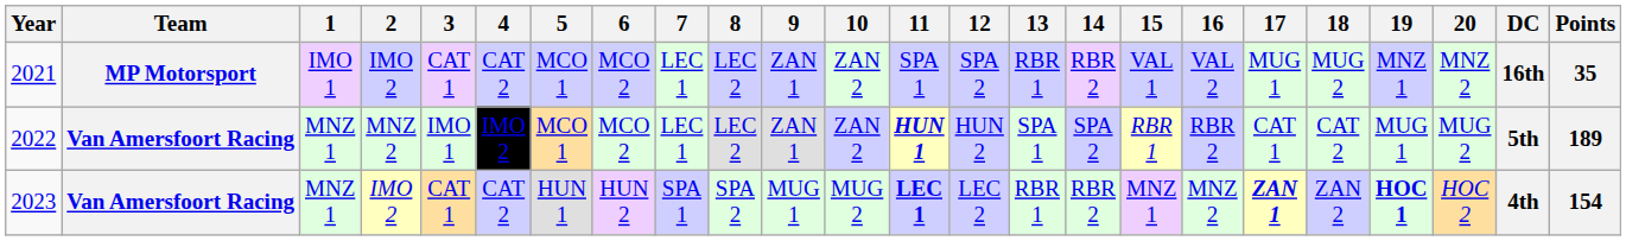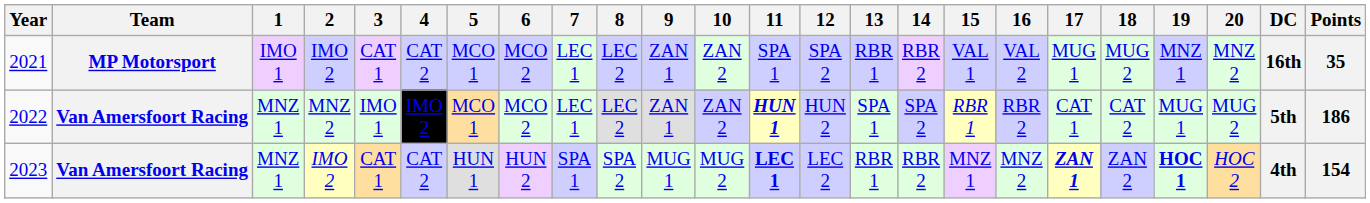 <table class="wikitable" style="text-align:center; font-size:85%">
 <tr>
 <th>Year</th>
 <th>Team</th>
 <th>1</th>
 <th>2</th>
 <th>3</th>
 <th>4</th>
 <th>5</th>
 <th>6</th>
 <th>7</th>
 <th>8</th>
 <th>9</th>
 <th>10</th>
 <th>11</th>
 <th>12</th>
 <th>13</th>
 <th>14</th>
 <th>15</th>
 <th>16</th>
 <th>17</th>
 <th>18</th>
 <th>19</th>
 <th>20</th>
 <th>DC</th>
 <th>Points</th>
 </tr>
 <tr>
 <td><a href='#'>2021</a></td>
 <th nowrap><a href='#'>MP Motorsport</a></th>
 <td style="background:#EFCFFF;"><a href='#'>IMO<br>1</a><br></td>
 <td style="background:#CFCFFF;"><a href='#'>IMO<br>2</a><br></td>
 <td style="background:#EFCFFF;"><a href='#'>CAT<br>1</a><br></td>
 <td style="background:#CFCFFF;"><a href='#'>CAT<br>2</a><br></td>
 <td style="background:#CFCFFF;"><a href='#'>MCO<br>1</a><br></td>
 <td style="background:#CFCFFF;"><a href='#'>MCO<br>2</a><br></td>
 <td style="background:#DFFFDF;"><a href='#'>LEC<br>1</a><br></td>
 <td style="background:#CFCFFF;"><a href='#'>LEC<br>2</a><br></td>
 <td style="background:#CFCFFF;"><a href='#'>ZAN<br>1</a><br></td>
 <td style="background:#DFFFDF;"><a href='#'>ZAN<br>2</a><br></td>
 <td style="background:#CFCFFF;"><a href='#'>SPA<br>1</a><br></td>
 <td style="background:#CFCFFF;"><a href='#'>SPA<br>2</a><br></td>
 <td style="background:#CFCFFF;"><a href='#'>RBR<br>1</a><br></td>
 <td style="background:#EFCFFF;"><a href='#'>RBR<br>2</a><br></td>
 <td style="background:#CFCFFF;"><a href='#'>VAL<br>1</a><br></td>
 <td style="background:#CFCFFF;"><a href='#'>VAL<br>2</a><br></td>
 <td style="background:#DFFFDF;"><a href='#'>MUG<br>1</a><br></td>
 <td style="background:#DFFFDF;"><a href='#'>MUG<br>2</a><br></td>
 <td style="background:#CFCFFF;"><a href='#'>MNZ<br>1</a><br></td>
 <td style="background:#DFFFDF;"><a href='#'>MNZ<br>2</a><br></td>
 <th>16th</th>
 <th>35</th>
 </tr>
 <tr>
 <td><a href='#'>2022</a></td>
 <th nowrap><a href='#'>Van Amersfoort Racing</a></th>
 <td style="background:#DFFFDF;"><a href='#'>MNZ<br>1</a><br></td>
 <td style="background:#DFFFDF;"><a href='#'>MNZ<br>2</a><br></td>
 <td style="background:#DFFFDF;"><a href='#'>IMO<br>1</a><br></td>
 <td style="background:#000000;color:white"><a href='#'><span>IMO<br>2</span></a><br></td>
 <td style="background:#FFDF9F;"><a href='#'>MCO<br>1</a><br></td>
 <td style="background:#DFFFDF;"><a href='#'>MCO<br>2</a><br></td>
 <td style="background:#DFFFDF;"><a href='#'>LEC<br>1</a><br></td>
 <td style="background:#DFDFDF;"><a href='#'>LEC<br>2</a><br></td>
 <td style="background:#DFDFDF;"><a href='#'>ZAN<br>1</a><br></td>
 <td style="background:#CFCFFF;"><a href='#'>ZAN<br>2</a><br></td>
 <td style="background:#FFFFBF;"><strong><em><a href='#'>HUN<br>1</a></em></strong><br></td>
 <td style="background:#CFCFFF;"><a href='#'>HUN<br>2</a><br></td>
 <td style="background:#DFFFDF;"><a href='#'>SPA<br>1</a><br></td>
 <td style="background:#CFCFFF;"><a href='#'>SPA<br>2</a><br></td>
 <td style="background:#FFFFBF;"><em><a href='#'>RBR<br>1</a></em><br></td>
 <td style="background:#CFCFFF;"><a href='#'>RBR<br>2</a><br></td>
 <td style="background:#DFFFDF;"><a href='#'>CAT<br>1</a><br></td>
 <td style="background:#DFFFDF;"><a href='#'>CAT<br>2</a><br></td>
 <td style="background:#DFFFDF;"><a href='#'>MUG<br>1</a><br></td>
 <td style="background:#DFFFDF;"><a href='#'>MUG<br>2</a><br></td>
 <th>5th</th>
-<th>189</th>
+<th>186</th>
 </tr>
 <tr>
 <td><a href='#'>2023</a></td>
 <th nowrap><a href='#'>Van Amersfoort Racing</a></th>
 <td style="background:#DFFFDF;"><a href='#'>MNZ<br>1</a><br></td>
 <td style="background:#FFFFBF;"><em><a href='#'>IMO<br>2</a></em><br></td>
 <td style="background:#FFDF9F;"><a href='#'>CAT<br>1</a><br></td>
 <td style="background:#CFCFFF;"><a href='#'>CAT<br>2</a><br></td>
 <td style="background:#DFDFDF;"><a href='#'>HUN<br>1</a><br></td>
 <td style="background:#EFCFFF;"><a href='#'>HUN<br>2</a><br></td>
 <td style="background:#CFCFFF;"><a href='#'>SPA<br>1</a><br></td>
 <td style="background:#DFFFDF;"><a href='#'>SPA<br>2</a><br></td>
 <td style="background:#DFFFDF;"><a href='#'>MUG<br>1</a><br></td>
 <td style="background:#DFFFDF;"><a href='#'>MUG<br>2</a><br></td>
 <td style="background:#CFCFFF;"><strong><a href='#'>LEC<br>1</a><br></strong></td>
 <td style="background:#CFCFFF;"><a href='#'>LEC<br>2</a><br></td>
 <td style="background:#DFFFDF;"><a href='#'>RBR<br>1</a><br></td>
 <td style="background:#DFFFDF;"><a href='#'>RBR<br>2</a><br></td>
 <td style="background:#EFCFFF;"><a href='#'>MNZ<br>1</a><br></td>
 <td style="background:#DFFFDF;"><a href='#'>MNZ<br>2</a><br></td>
 <td style="background:#FFFFBF;"><strong><em><a href='#'>ZAN<br>1</a></em></strong><br></td>
 <td style="background:#CFCFFF;"><a href='#'>ZAN<br>2</a><br></td>
 <td style="background:#DFFFDF;"><strong><a href='#'>HOC<br>1</a></strong><br></td>
 <td style="background:#FFDF9F;"><em><a href='#'>HOC<br>2</a></em><br></td>
 <th>4th</th>
 <th>154</th>
 </tr>
 </table>
